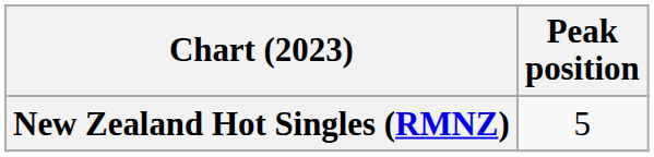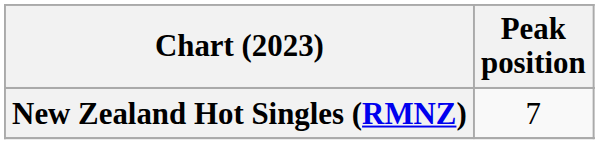 <table class="wikitable sortable plainrowheaders" style="text-align:center">
 <tr>
 <th scope="col">Chart (2023)</th>
 <th scope="col">Peak<br>position</th>
 </tr>
 <tr>
 </tr>
 <tr>
 </tr>
 <tr>
 <th scope="row">New Zealand Hot Singles (<a href='#'>RMNZ</a>)</th>
-<td>5</td>
+<td>7</td>
 </tr>
 <tr>
 </tr>
 <tr>
 </tr>
 </table>
